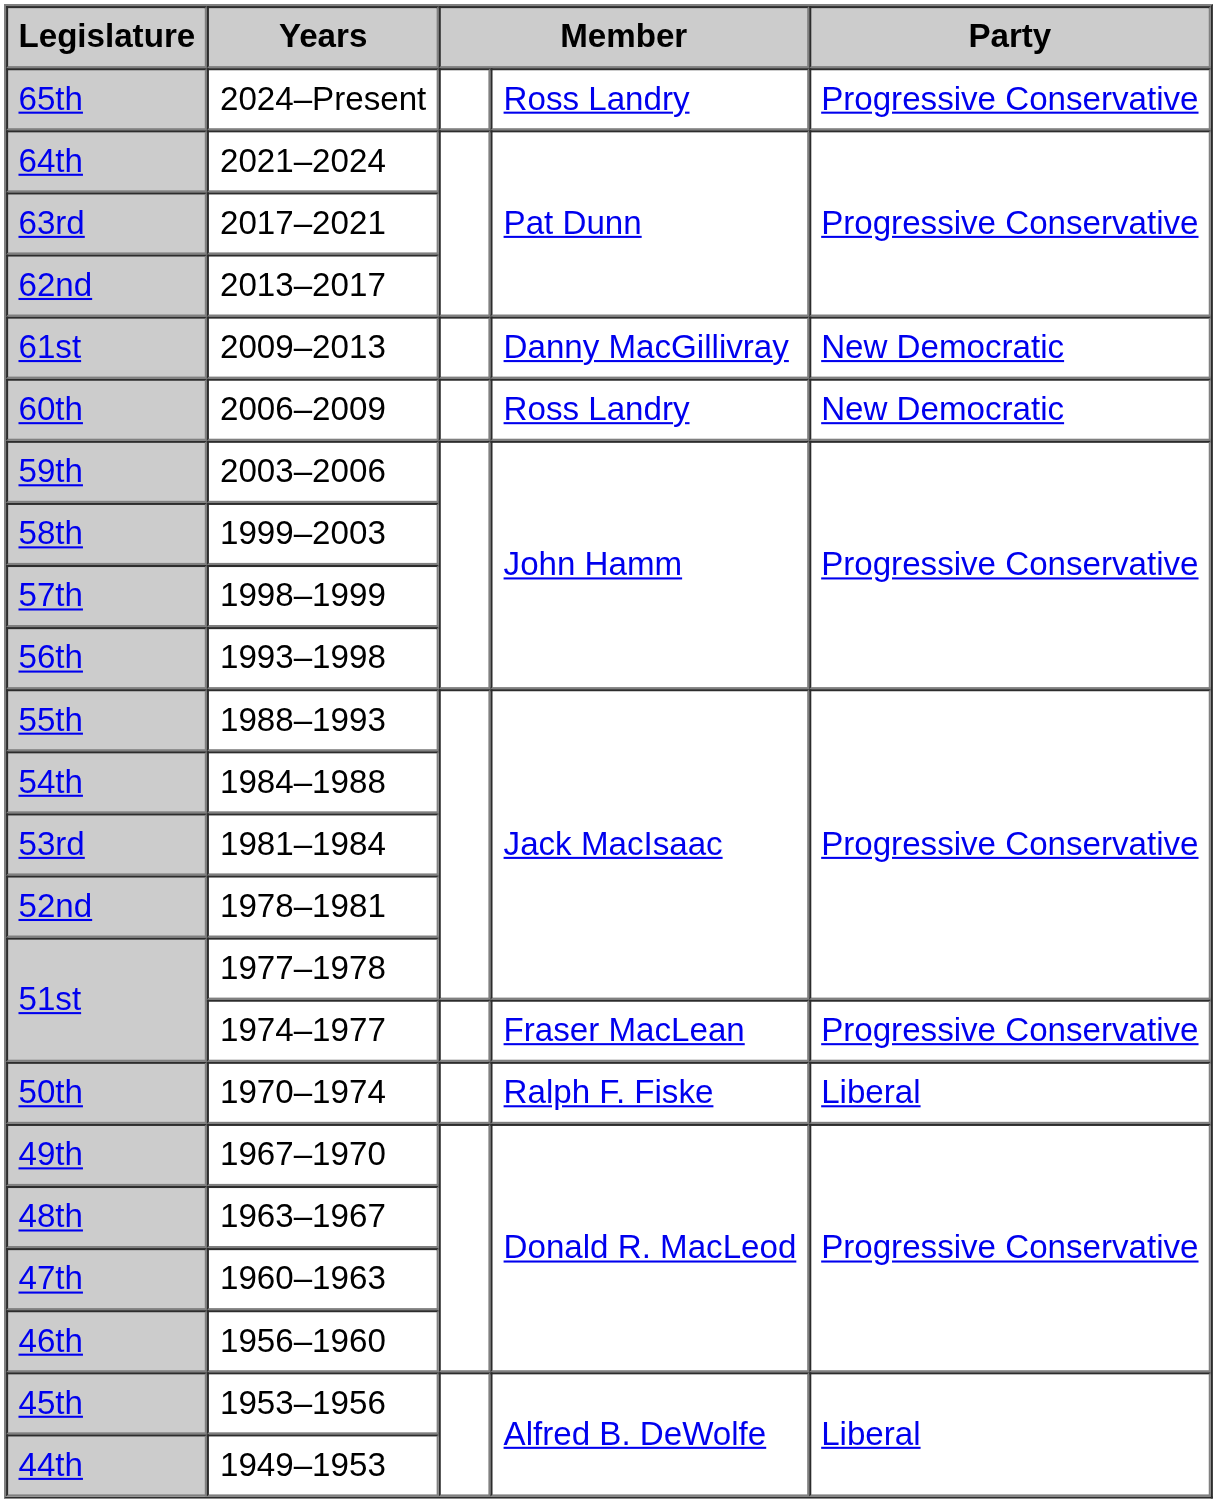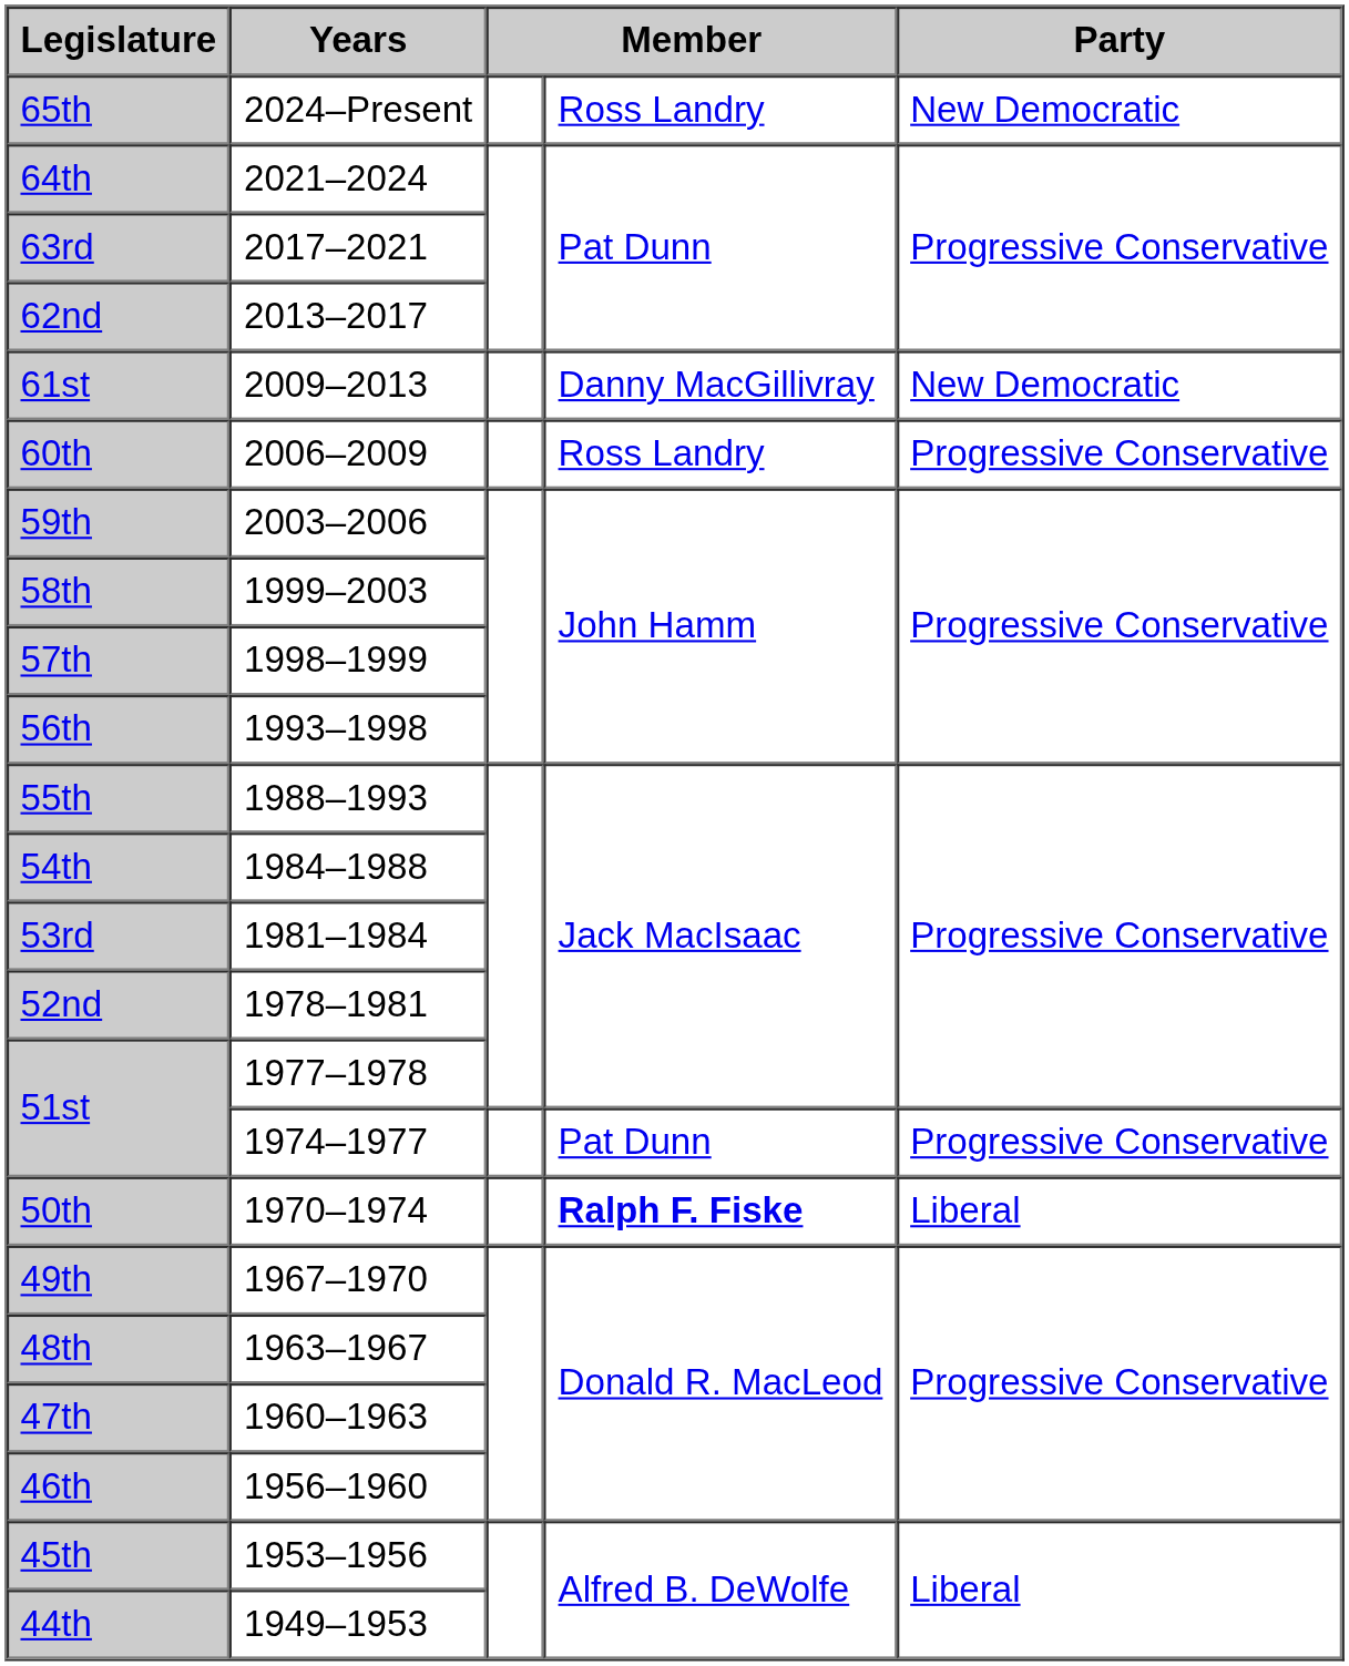 <table border=1 cellpadding=5 cellspacing=0>
 <tr bgcolor="CCCCCC">
 <th>Legislature</th>
 <th>Years</th>
 <th colspan="2">Member</th>
 <th>Party</th>
 </tr>
 <tr>
 <td bgcolor="CCCCCC"><a href='#'>65th</a></td>
 <td>2024–Present</td>
 <td rowspan=1 ></td>
 <td><a href='#'>Ross Landry</a></td>
-<td rowspan=1><a href='#'>Progressive Conservative</a></td>
+<td><a href='#'>New Democratic</a></td>
 </tr>
 <tr>
 <td bgcolor="CCCCCC"><a href='#'>64th</a></td>
 <td>2021–2024</td>
 <td rowspan=3 ></td>
 <td rowspan=3><a href='#'>Pat Dunn</a></td>
 <td rowspan=3><a href='#'>Progressive Conservative</a></td>
 </tr>
 <tr>
 <td bgcolor="CCCCCC"><a href='#'>63rd</a></td>
 <td>2017–2021</td>
 </tr>
 <tr>
 <td bgcolor="CCCCCC"><a href='#'>62nd</a></td>
 <td>2013–2017</td>
 </tr>
 <tr>
 <td bgcolor="CCCCCC"><a href='#'>61st</a></td>
 <td>2009–2013</td>
 <td></td>
 <td rowspan=1><a href='#'>Danny MacGillivray</a></td>
 <td><a href='#'>New Democratic</a></td>
 </tr>
 <tr>
 <td bgcolor="CCCCCC"><a href='#'>60th</a></td>
 <td>2006–2009</td>
 <td>   </td>
 <td><a href='#'>Ross Landry</a></td>
-<td><a href='#'>New Democratic</a></td>
+<td><a href='#'>Progressive Conservative</a></td>
 </tr>
 <tr>
 <td bgcolor="CCCCCC"><a href='#'>59th</a></td>
 <td>2003–2006</td>
 <td rowspan="4" >   </td>
 <td rowspan="4"><a href='#'>John Hamm</a></td>
 <td rowspan="4"><a href='#'>Progressive Conservative</a></td>
 </tr>
 <tr>
 <td bgcolor="CCCCCC"><a href='#'>58th</a></td>
 <td>1999–2003</td>
 </tr>
 <tr>
 <td bgcolor="CCCCCC"><a href='#'>57th</a></td>
 <td>1998–1999</td>
 </tr>
 <tr>
 <td bgcolor="CCCCCC"><a href='#'>56th</a></td>
 <td>1993–1998</td>
 </tr>
 <tr>
 <td bgcolor="CCCCCC"><a href='#'>55th</a></td>
 <td>1988–1993</td>
 <td rowspan="5" >   </td>
 <td rowspan="5"><a href='#'>Jack MacIsaac</a></td>
 <td rowspan="5"><a href='#'>Progressive Conservative</a></td>
 </tr>
 <tr>
 <td bgcolor="CCCCCC"><a href='#'>54th</a></td>
 <td>1984–1988</td>
 </tr>
 <tr>
 <td bgcolor="CCCCCC"><a href='#'>53rd</a></td>
 <td>1981–1984</td>
 </tr>
 <tr>
 <td bgcolor="CCCCCC"><a href='#'>52nd</a></td>
 <td>1978–1981</td>
 </tr>
 <tr>
 <td bgcolor="CCCCCC" rowspan="2"><a href='#'>51st</a></td>
 <td>1977–1978</td>
 </tr>
 <tr>
 <td>1974–1977</td>
 <td>   </td>
-<td><a href='#'>Fraser MacLean</a></td>
+<td><a href='#'>Pat Dunn</a></td>
 <td><a href='#'>Progressive Conservative</a></td>
 </tr>
 <tr>
 <td bgcolor="CCCCCC"><a href='#'>50th</a></td>
 <td>1970–1974</td>
 <td>   </td>
-<td><a href='#'>Ralph F. Fiske</a></td>
+<td><strong><a href='#'>Ralph F. Fiske</a></strong></td>
 <td><a href='#'>Liberal</a></td>
 </tr>
 <tr>
 <td bgcolor="CCCCCC"><a href='#'>49th</a></td>
 <td>1967–1970</td>
 <td rowspan="4" >   </td>
 <td rowspan="4"><a href='#'>Donald R. MacLeod</a></td>
 <td rowspan="4"><a href='#'>Progressive Conservative</a></td>
 </tr>
 <tr>
 <td bgcolor="CCCCCC"><a href='#'>48th</a></td>
 <td>1963–1967</td>
 </tr>
 <tr>
 <td bgcolor="CCCCCC"><a href='#'>47th</a></td>
 <td>1960–1963</td>
 </tr>
 <tr>
 <td bgcolor="CCCCCC"><a href='#'>46th</a></td>
 <td>1956–1960</td>
 </tr>
 <tr>
 <td bgcolor="CCCCCC"><a href='#'>45th</a></td>
 <td>1953–1956</td>
 <td rowspan="2" >   </td>
 <td rowspan="2"><a href='#'>Alfred B. DeWolfe</a></td>
 <td rowspan="2"><a href='#'>Liberal</a></td>
 </tr>
 <tr>
 <td bgcolor="CCCCCC"><a href='#'>44th</a></td>
 <td>1949–1953</td>
 </tr>
 </table>
